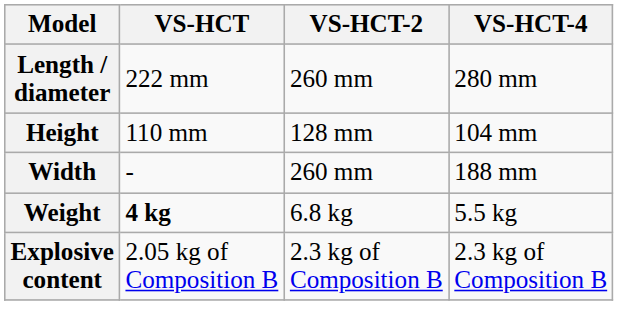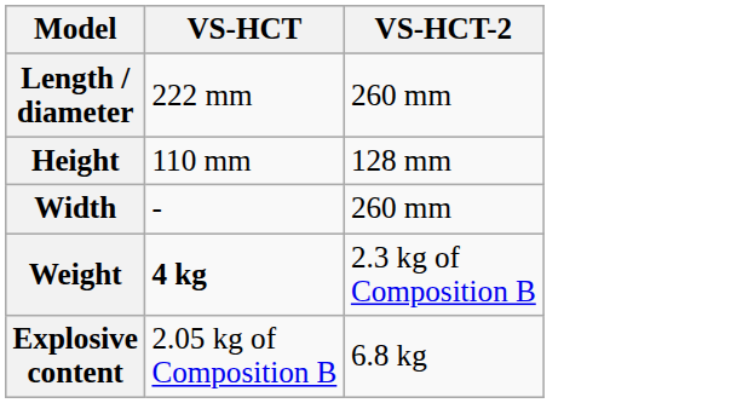 <table class=wikitable>
 <tr>
 <th>Model</th>
 <th>VS-HCT</th>
 <th>VS-HCT-2</th>
-<th>VS-HCT-4</th>
 </tr>
 <tr>
 <th>Length /<br> diameter</th>
 <td>222 mm</td>
 <td>260 mm</td>
-<td>280 mm</td>
 </tr>
 <tr>
 <th>Height</th>
 <td>110 mm</td>
 <td>128 mm</td>
-<td>104 mm</td>
 </tr>
 <tr>
 <th>Width</th>
 <td>-</td>
 <td>260 mm</td>
-<td>188 mm</td>
 </tr>
 <tr>
 <th>Weight</th>
 <td><strong>4 kg</strong></td>
-<td>6.8 kg</td>
-<td>5.5 kg</td>
+<td>2.3 kg of <br> <a href='#'>Composition B</a></td>
 </tr>
 <tr>
 <th>Explosive <br> content</th>
 <td>2.05 kg of <br> <a href='#'>Composition B</a></td>
-<td>2.3 kg of <br> <a href='#'>Composition B</a></td>
-<td>2.3 kg of <br> <a href='#'>Composition B</a></td>
+<td>6.8 kg</td>
 </tr>
 </table>
